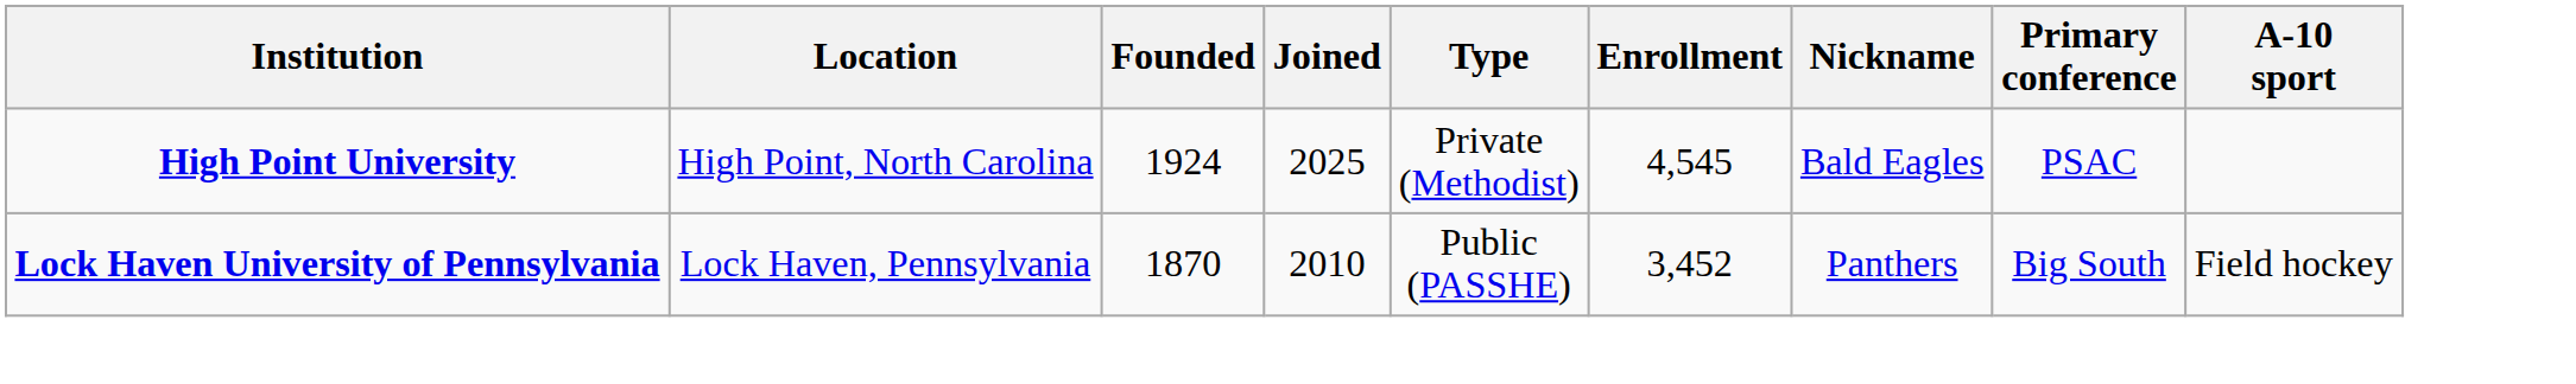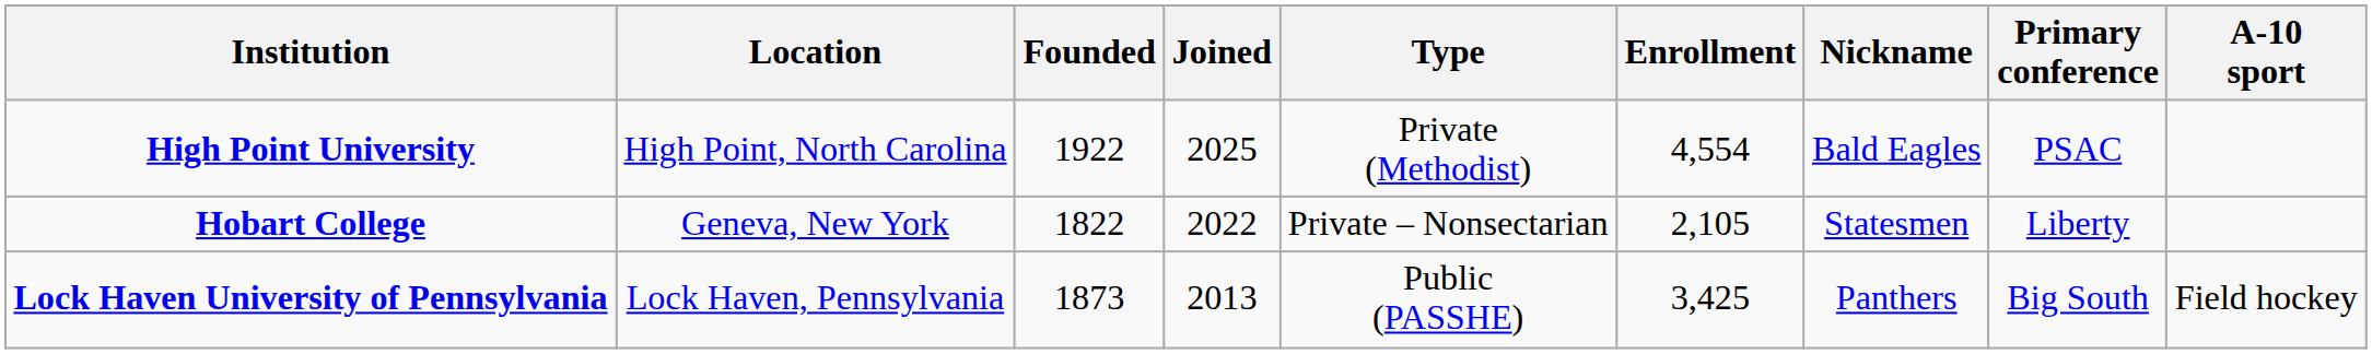 <table class=" sortable wikitable" style="text-align: center">
 <tr>
 <th>Institution</th>
 <th>Location</th>
 <th>Founded</th>
 <th>Joined</th>
 <th>Type</th>
 <th>Enrollment</th>
 <th>Nickname</th>
 <th>Primary<br>conference</th>
 <th>A-10<br>sport</th>
 </tr>
 <tr>
 <td><strong><a href='#'>High Point University</a></strong></td>
 <td><a href='#'>High Point, North Carolina</a></td>
-<td>1924</td>
+<td>1922</td>
 <td>2025</td>
 <td>Private<br>(<a href='#'>Methodist</a>)</td>
-<td>4,545</td>
+<td>4,554</td>
 <td><a href='#'>Bald Eagles</a></td>
 <td><a href='#'>PSAC</a></td>
 <td></td>
 </tr>
 <tr>
+<td><strong><a href='#'>Hobart College</a></strong></td>
+<td><a href='#'>Geneva, New York</a></td>
+<td>1822</td>
+<td>2022</td>
+<td>Private – Nonsectarian</td>
+<td>2,105</td>
+<td><a href='#'>Statesmen</a></td>
+<td><a href='#'>Liberty</a></td>
+<td></td>
+</tr>
+<tr>
 <td><strong><a href='#'>Lock Haven University of Pennsylvania</a></strong></td>
 <td><a href='#'>Lock Haven, Pennsylvania</a></td>
-<td>1870</td>
-<td>2010</td>
+<td>1873</td>
+<td>2013</td>
 <td>Public<br>(<a href='#'>PASSHE</a>)</td>
-<td>3,452</td>
+<td>3,425</td>
 <td><a href='#'>Panthers</a></td>
 <td><a href='#'>Big South</a></td>
 <td>Field hockey</td>
 </tr>
 </table>
